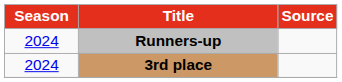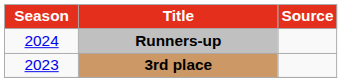 <table class="wikitable">
 <tr>
 <th width=70px style="background:#E42F1C; color:white">Season</th>
 <th width=200px style="background:#E42F1C; color:white">Title</th>
 <th width=50px style="background:#E42F1C; color:white">Source</th>
 </tr>
 <tr align=center>
 <td><a href='#'>2024</a></td>
 <td style="background:silver;"><strong>Runners-up</strong></td>
 <td></td>
 </tr>
 <tr align=center>
-<td><a href='#'>2024</a></td>
+<td><a href='#'>2023</a></td>
 <td style="background:#c96;"><strong>3rd place</strong></td>
 <td></td>
 </tr>
 <tr>
 </tr>
 </table>
